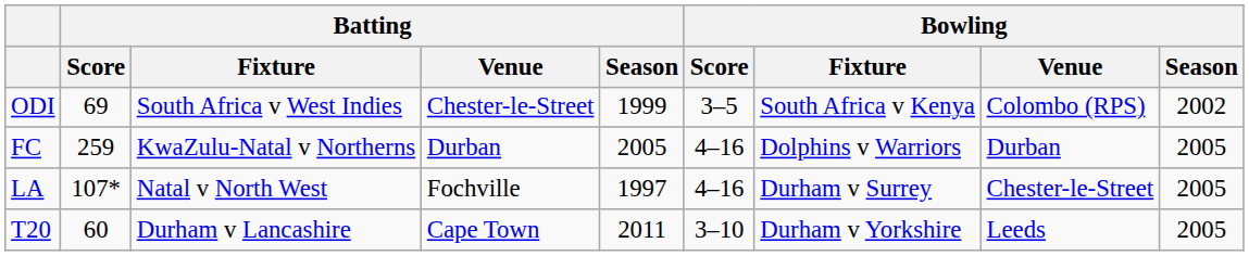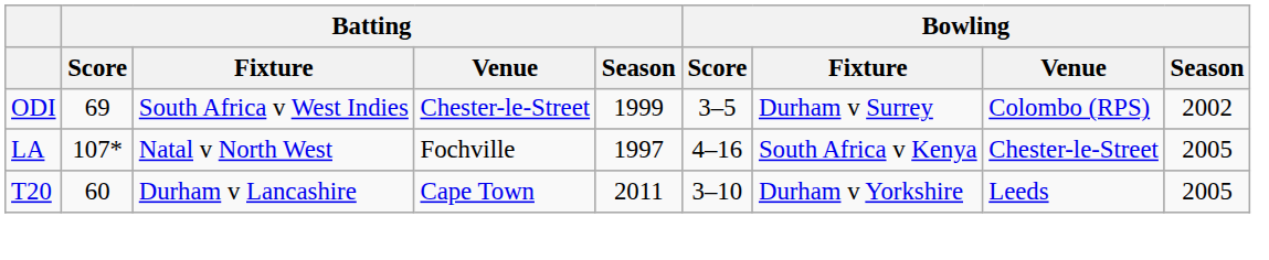 <table class=wikitable style="font-size:90%">
 <tr>
 <th></th>
 <th colspan="4">Batting</th>
 <th colspan="4">Bowling</th>
 </tr>
 <tr>
 <th></th>
 <th>Score</th>
 <th>Fixture</th>
 <th>Venue</th>
 <th>Season</th>
 <th>Score</th>
 <th>Fixture</th>
 <th>Venue</th>
 <th>Season</th>
 </tr>
 <tr>
 <td><a href='#'>ODI</a></td>
 <td style="text-align:center;">69</td>
 <td><a href='#'>South Africa</a> v <a href='#'>West Indies</a></td>
 <td><a href='#'>Chester-le-Street</a></td>
 <td style="text-align:center;">1999</td>
 <td style="text-align:center;">3–5</td>
-<td><a href='#'>South Africa</a> v <a href='#'>Kenya</a></td>
+<td><a href='#'>Durham</a> v <a href='#'>Surrey</a></td>
 <td><a href='#'>Colombo (RPS)</a></td>
 <td style="text-align:center;">2002</td>
-</tr>
-<tr>
-<td><a href='#'>FC</a></td>
-<td style="text-align:center;">259</td>
-<td><a href='#'>KwaZulu-Natal</a> v <a href='#'>Northerns</a></td>
-<td><a href='#'>Durban</a></td>
-<td style="text-align:center;">2005</td>
-<td style="text-align:center;">4–16</td>
-<td><a href='#'>Dolphins</a> v <a href='#'>Warriors</a></td>
-<td><a href='#'>Durban</a></td>
-<td style="text-align:center;">2005</td>
 </tr>
 <tr>
 <td><a href='#'>LA</a></td>
 <td style="text-align:center;">107*</td>
 <td><a href='#'>Natal</a> v <a href='#'>North West</a></td>
 <td>Fochville</td>
 <td style="text-align:center;">1997</td>
 <td style="text-align:center;">4–16</td>
-<td><a href='#'>Durham</a> v <a href='#'>Surrey</a></td>
+<td><a href='#'>South Africa</a> v <a href='#'>Kenya</a></td>
 <td><a href='#'>Chester-le-Street</a></td>
 <td style="text-align:center;">2005</td>
 </tr>
 <tr>
 <td><a href='#'>T20</a></td>
 <td style="text-align:center;">60</td>
 <td><a href='#'>Durham</a> v <a href='#'>Lancashire</a></td>
 <td><a href='#'>Cape Town</a></td>
 <td style="text-align:center;">2011</td>
 <td style="text-align:center;">3–10</td>
 <td><a href='#'>Durham</a> v <a href='#'>Yorkshire</a></td>
 <td><a href='#'>Leeds</a></td>
 <td style="text-align:center;">2005</td>
 </tr>
 </table>
